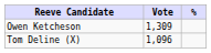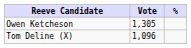 <table class="wikitable">
 <tr>
 <th style="background:#ddf; width:200px;">Reeve Candidate</th>
 <th style="background:#ddf; width:50px;">Vote</th>
 <th style="background:#ddf; width:30px;">%</th>
 </tr>
 <tr>
 <td>Owen Ketcheson</td>
-<td>1,309</td>
+<td>1,305</td>
 <td></td>
 </tr>
 <tr>
 <td>Tom Deline (X)</td>
 <td>1,096</td>
 <td></td>
 </tr>
 </table>
